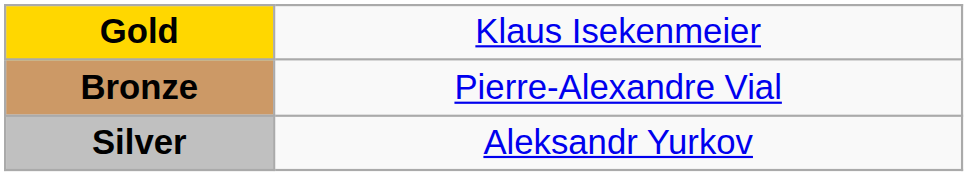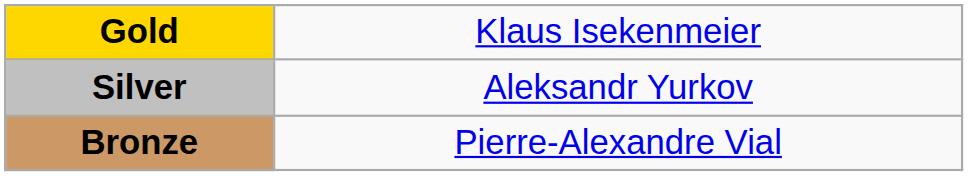 <table class="wikitable" style="text-align:center; " width="35%">
 <tr>
 <td bgcolor="gold"><strong>Gold</strong></td>
 <td><a href='#'>Klaus Isekenmeier</a><br>  <small><em></em></small></td>
 </tr>
 <tr>
+<td bgcolor="silver"><strong>Silver</strong></td>
+<td><a href='#'>Aleksandr Yurkov</a><br>  <small><em></em></small></td>
+</tr>
+<tr>
 <td bgcolor="CC9966"><strong>Bronze</strong></td>
 <td><a href='#'>Pierre-Alexandre Vial</a><br>  <small><em></em></small></td>
 </tr>
-<tr>
-<td bgcolor="silver"><strong>Silver</strong></td>
-<td><a href='#'>Aleksandr Yurkov</a><br>  <small><em></em></small></td>
-</tr>
 </table>
